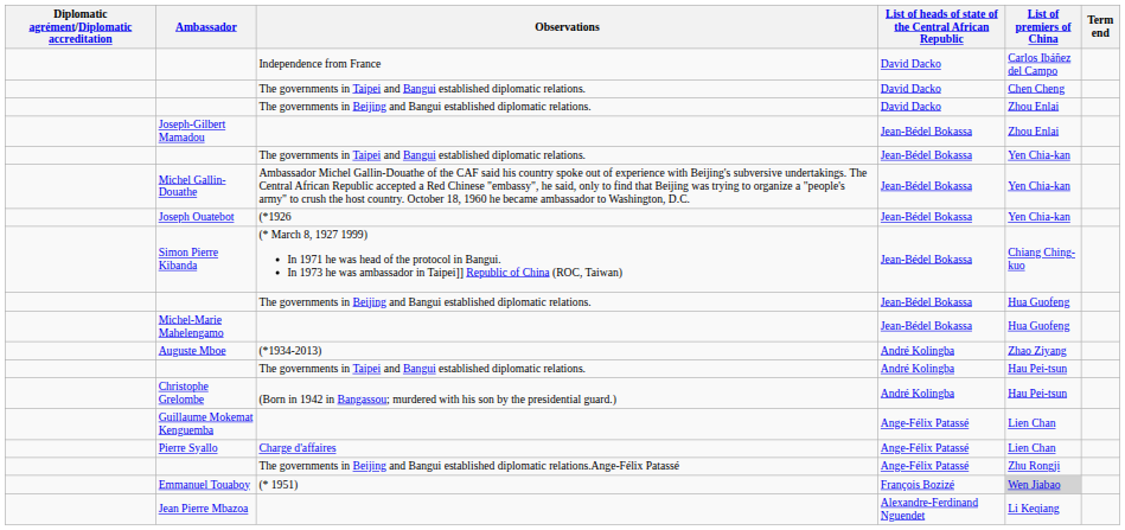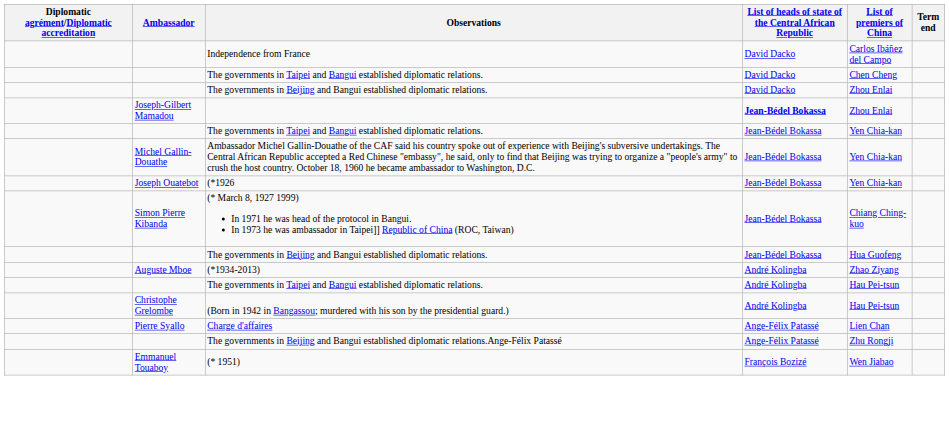 <table class="wikitable sortable">
 <tr>
 <th>Diplomatic <a href='#'>agrément</a>/<a href='#'>Diplomatic accreditation</a></th>
 <th><a href='#'>Ambassador</a></th>
 <th>Observations</th>
 <th><a href='#'>List of heads of state of the Central African Republic</a></th>
 <th><a href='#'>List of premiers of China</a></th>
 <th>Term end</th>
 </tr>
 <tr>
 <td></td>
 <td></td>
 <td>Independence from France</td>
 <td><a href='#'>David Dacko</a></td>
 <td><a href='#'>Carlos Ibáñez del Campo</a></td>
 <td></td>
 </tr>
 <tr>
 <td></td>
 <td></td>
 <td>The governments in <a href='#'>Taipei</a> and <a href='#'>Bangui</a> established diplomatic relations.</td>
 <td><a href='#'>David Dacko</a></td>
 <td><a href='#'>Chen Cheng</a></td>
 <td></td>
 </tr>
 <tr>
 <td></td>
 <td></td>
 <td>The governments in <a href='#'>Beijing</a> and Bangui established diplomatic relations.</td>
 <td><a href='#'>David Dacko</a></td>
 <td><a href='#'>Zhou Enlai</a></td>
 <td></td>
 </tr>
 <tr>
 <td></td>
 <td><a href='#'>Joseph-Gilbert Mamadou</a></td>
 <td></td>
-<td><a href='#'>Jean-Bédel Bokassa</a></td>
+<td><strong><a href='#'>Jean-Bédel Bokassa</a></strong></td>
 <td><a href='#'>Zhou Enlai</a></td>
 <td></td>
 </tr>
 <tr>
 <td></td>
 <td></td>
 <td>The governments in <a href='#'>Taipei</a> and <a href='#'>Bangui</a> established diplomatic relations.</td>
 <td><a href='#'>Jean-Bédel Bokassa</a></td>
 <td><a href='#'>Yen Chia-kan</a></td>
 <td></td>
 </tr>
 <tr>
 <td></td>
 <td><a href='#'>Michel Gallin-Douathe</a></td>
 <td>Ambassador Michel Gallin-Douathe of the CAF said his country spoke out of experience with Beijing's subversive undertakings. The Central African Republic accepted a Red Chinese "embassy", he said, only to find that Beijing was trying to organize a "people's army" to crush the host country. October 18, 1960 he became ambassador to Washington, D.C.</td>
 <td><a href='#'>Jean-Bédel Bokassa</a></td>
 <td><a href='#'>Yen Chia-kan</a></td>
 <td></td>
 </tr>
 <tr>
 <td></td>
 <td><a href='#'>Joseph Ouatebot</a></td>
 <td>(*1926</td>
 <td><a href='#'>Jean-Bédel Bokassa</a></td>
 <td><a href='#'>Yen Chia-kan</a></td>
 <td></td>
 </tr>
 <tr>
 <td></td>
 <td><a href='#'>Simon Pierre Kibanda</a></td>
 <td>(* March 8, 1927 1999)<br><ul><li>In 1971 he was head of the protocol in Bangui.</li><li>In 1973 he was ambassador in Taipei]] <a href='#'>Republic of China</a> (ROC, Taiwan)</li></ul></td>
 <td><a href='#'>Jean-Bédel Bokassa</a></td>
 <td><a href='#'>Chiang Ching-kuo</a></td>
 <td></td>
 </tr>
 <tr>
 <td></td>
 <td></td>
 <td>The governments in <a href='#'>Beijing</a> and Bangui established diplomatic relations.</td>
 <td><a href='#'>Jean-Bédel Bokassa</a></td>
 <td><a href='#'>Hua Guofeng</a></td>
 <td></td>
 </tr>
 <tr>
 <td></td>
-<td><a href='#'>Michel-Marie Mahelengamo</a></td>
-<td></td>
-<td><a href='#'>Jean-Bédel Bokassa</a></td>
-<td><a href='#'>Hua Guofeng</a></td>
-<td></td>
-</tr>
-<tr>
-<td></td>
 <td><a href='#'>Auguste Mboe</a></td>
 <td>(*1934-2013)</td>
 <td><a href='#'>André Kolingba</a></td>
 <td><a href='#'>Zhao Ziyang</a></td>
 <td></td>
 </tr>
 <tr>
 <td></td>
 <td></td>
 <td>The governments in <a href='#'>Taipei</a> and <a href='#'>Bangui</a> established diplomatic relations.</td>
 <td><a href='#'>André Kolingba</a></td>
 <td><a href='#'>Hau Pei-tsun</a></td>
 <td></td>
 </tr>
 <tr>
 <td></td>
 <td><a href='#'>Christophe Grelombe</a></td>
 <td><br>(Born in 1942 in <a href='#'>Bangassou</a>;  murdered with his son by the presidential guard.)</td>
 <td><a href='#'>André Kolingba</a></td>
 <td><a href='#'>Hau Pei-tsun</a></td>
 <td></td>
 </tr>
 <tr>
 <td></td>
-<td><a href='#'>Guillaume Mokemat Kenguemba</a></td>
-<td></td>
-<td><a href='#'>Ange-Félix Patassé</a></td>
-<td><a href='#'>Lien Chan</a></td>
-<td></td>
-</tr>
-<tr>
-<td></td>
 <td><a href='#'>Pierre Syallo</a></td>
 <td><a href='#'>Charge d'affaires</a></td>
 <td><a href='#'>Ange-Félix Patassé</a></td>
 <td><a href='#'>Lien Chan</a></td>
 <td></td>
 </tr>
 <tr>
 <td></td>
 <td></td>
 <td>The governments in <a href='#'>Beijing</a> and Bangui established diplomatic relations.Ange-Félix Patassé</td>
 <td><a href='#'>Ange-Félix Patassé</a></td>
 <td><a href='#'>Zhu Rongji</a></td>
 <td></td>
 </tr>
 <tr>
 <td></td>
 <td><a href='#'>Emmanuel Touaboy</a></td>
 <td>(* 1951)</td>
 <td><a href='#'>François Bozizé</a></td>
-<td style="background: lightgrey;"><a href='#'>Wen Jiabao</a></td>
-<td></td>
-</tr>
-<tr>
-<td></td>
-<td><a href='#'>Jean Pierre Mbazoa</a></td>
-<td></td>
-<td><a href='#'>Alexandre-Ferdinand Nguendet</a></td>
-<td><a href='#'>Li Keqiang</a></td>
+<td><a href='#'>Wen Jiabao</a></td>
 <td></td>
 </tr>
 </table>
